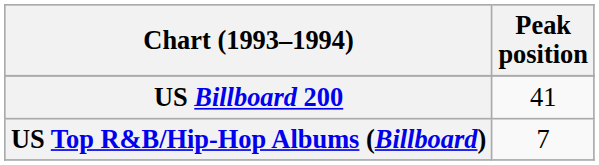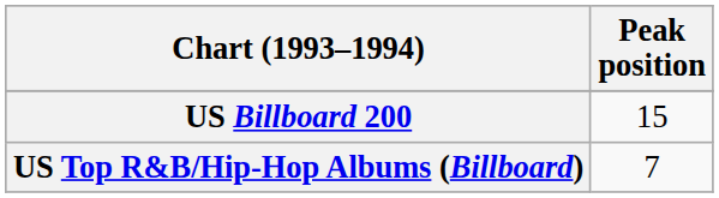 <table class="wikitable sortable plainrowheaders" style="text-align:center">
 <tr>
 <th scope="col">Chart (1993–1994)</th>
 <th scope="col">Peak<br>position</th>
 </tr>
 <tr>
 </tr>
 <tr>
 <th scope="row">US <a href='#'><em>Billboard</em> 200</a></th>
-<td>41</td>
+<td>15</td>
 </tr>
 <tr>
 <th scope="row">US <a href='#'>Top R&B/Hip-Hop Albums</a> (<em><a href='#'>Billboard</a></em>)</th>
 <td>7</td>
 </tr>
 </table>
